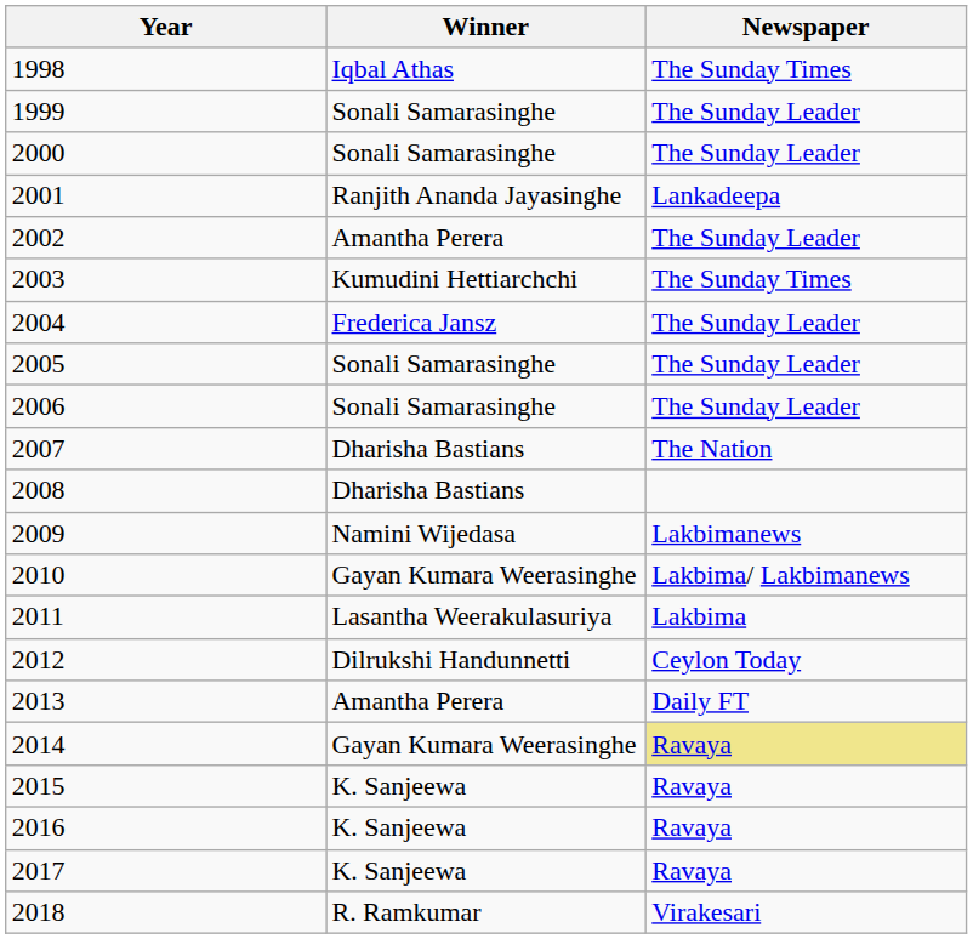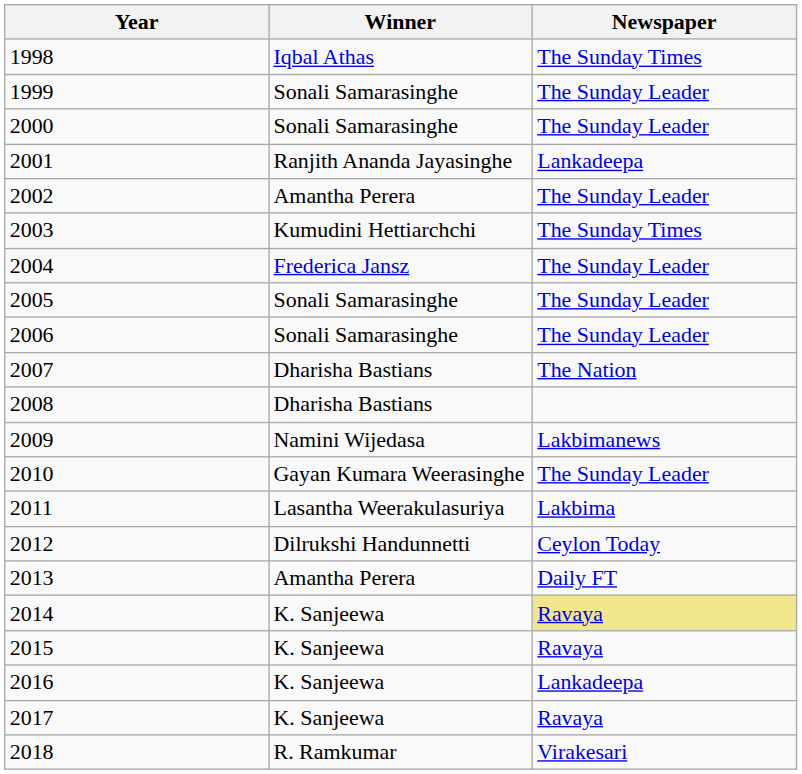 <table class="wikitable sortable mw-collapsible mw-collapsed">
 <tr>
 <th width="33%">Year</th>
 <th width="33%">Winner</th>
 <th width="33%">Newspaper</th>
 </tr>
 <tr>
 <td>1998</td>
 <td><a href='#'>Iqbal Athas</a></td>
 <td><a href='#'>The Sunday Times</a></td>
 </tr>
 <tr>
 <td>1999</td>
 <td>Sonali Samarasinghe</td>
 <td><a href='#'>The Sunday Leader</a></td>
 </tr>
 <tr>
 <td>2000</td>
 <td>Sonali Samarasinghe</td>
 <td><a href='#'>The Sunday Leader</a></td>
 </tr>
 <tr>
 <td>2001</td>
 <td>Ranjith Ananda Jayasinghe</td>
 <td><a href='#'>Lankadeepa</a></td>
 </tr>
 <tr>
 <td>2002</td>
 <td>Amantha Perera</td>
 <td><a href='#'>The Sunday Leader</a></td>
 </tr>
 <tr>
 <td>2003</td>
 <td>Kumudini Hettiarchchi</td>
 <td><a href='#'>The Sunday Times</a></td>
 </tr>
 <tr>
 <td>2004</td>
 <td><a href='#'>Frederica Jansz</a></td>
 <td><a href='#'>The Sunday Leader</a></td>
 </tr>
 <tr>
 <td>2005</td>
 <td>Sonali Samarasinghe</td>
 <td><a href='#'>The Sunday Leader</a></td>
 </tr>
 <tr>
 <td>2006</td>
 <td>Sonali Samarasinghe</td>
 <td><a href='#'>The Sunday Leader</a></td>
 </tr>
 <tr>
 <td>2007</td>
 <td>Dharisha Bastians</td>
 <td><a href='#'>The Nation</a></td>
 </tr>
 <tr>
 <td>2008</td>
 <td>Dharisha Bastians</td>
 <td></td>
 </tr>
 <tr>
 <td>2009</td>
 <td>Namini Wijedasa</td>
 <td><a href='#'>Lakbimanews</a></td>
 </tr>
 <tr>
 <td>2010</td>
 <td>Gayan Kumara Weerasinghe</td>
-<td><a href='#'>Lakbima</a>/ <a href='#'>Lakbimanews</a></td>
+<td><a href='#'>The Sunday Leader</a></td>
 </tr>
 <tr>
 <td>2011</td>
 <td>Lasantha Weerakulasuriya</td>
 <td><a href='#'>Lakbima</a></td>
 </tr>
 <tr>
 <td>2012</td>
 <td>Dilrukshi Handunnetti</td>
 <td><a href='#'>Ceylon Today</a></td>
 </tr>
 <tr>
 <td>2013</td>
 <td>Amantha Perera</td>
 <td><a href='#'>Daily FT</a></td>
 </tr>
 <tr>
 <td>2014</td>
-<td>Gayan Kumara Weerasinghe</td>
+<td>K. Sanjeewa</td>
 <td style="background: khaki;"><a href='#'>Ravaya</a></td>
 </tr>
 <tr>
 <td>2015</td>
 <td>K. Sanjeewa</td>
 <td><a href='#'>Ravaya</a></td>
 </tr>
 <tr>
 <td>2016</td>
 <td>K. Sanjeewa</td>
-<td><a href='#'>Ravaya</a></td>
+<td><a href='#'>Lankadeepa</a></td>
 </tr>
 <tr>
 <td>2017</td>
 <td>K. Sanjeewa</td>
 <td><a href='#'>Ravaya</a></td>
 </tr>
 <tr>
 <td>2018</td>
 <td>R. Ramkumar</td>
 <td><a href='#'>Virakesari</a></td>
 </tr>
 </table>
